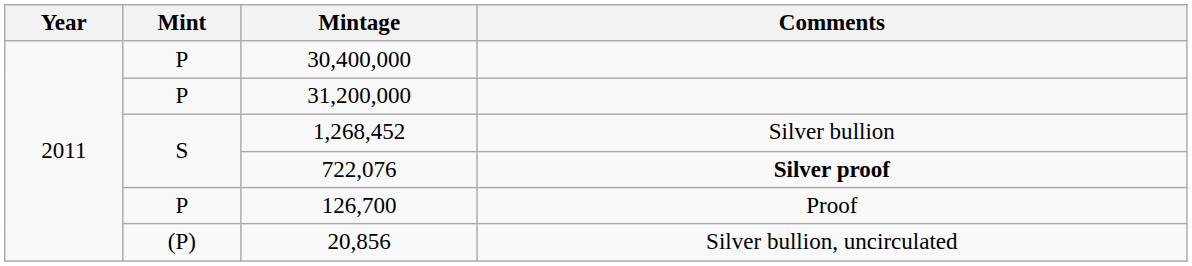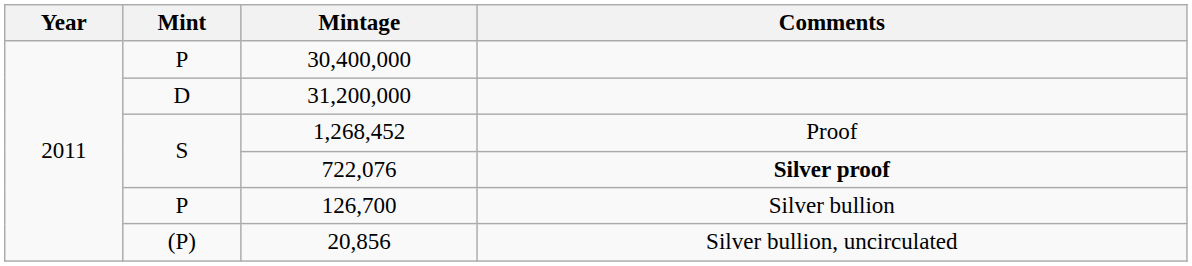 <table class="wikitable sortable" style="min-width:65%; text-align:center;">
 <tr>
 <th width="10%">Year</th>
 <th width="10%">Mint</th>
 <th width="20%">Mintage</th>
 <th width="60%">Comments</th>
 </tr>
 <tr>
 <td rowspan="6">2011</td>
 <td>P</td>
 <td>30,400,000</td>
 <td></td>
 </tr>
 <tr>
-<td>P</td>
+<td>D</td>
 <td>31,200,000</td>
 <td></td>
 </tr>
 <tr>
 <td rowspan="2">S</td>
 <td>1,268,452</td>
-<td>Silver bullion</td>
+<td>Proof</td>
 </tr>
 <tr>
 <td>722,076</td>
 <td><strong>Silver proof</strong></td>
 </tr>
 <tr>
 <td>P</td>
 <td>126,700</td>
-<td>Proof</td>
+<td>Silver bullion</td>
 </tr>
 <tr>
 <td>(P)</td>
 <td>20,856</td>
 <td>Silver bullion, uncirculated</td>
 </tr>
 </table>
